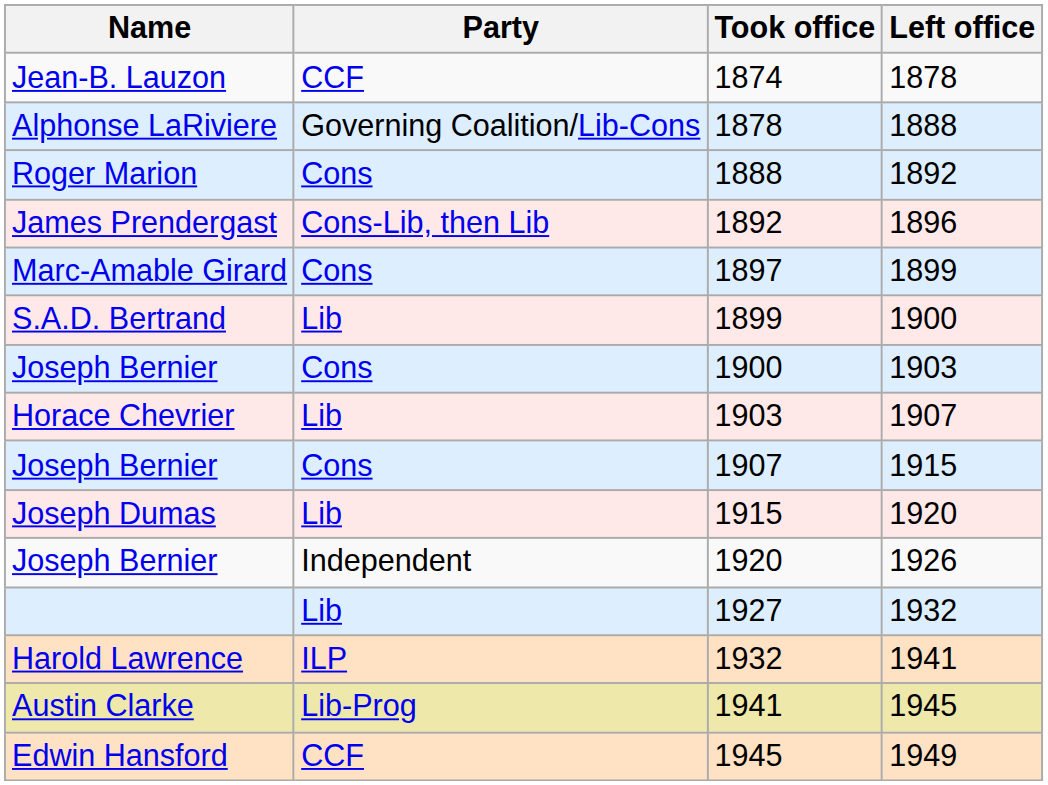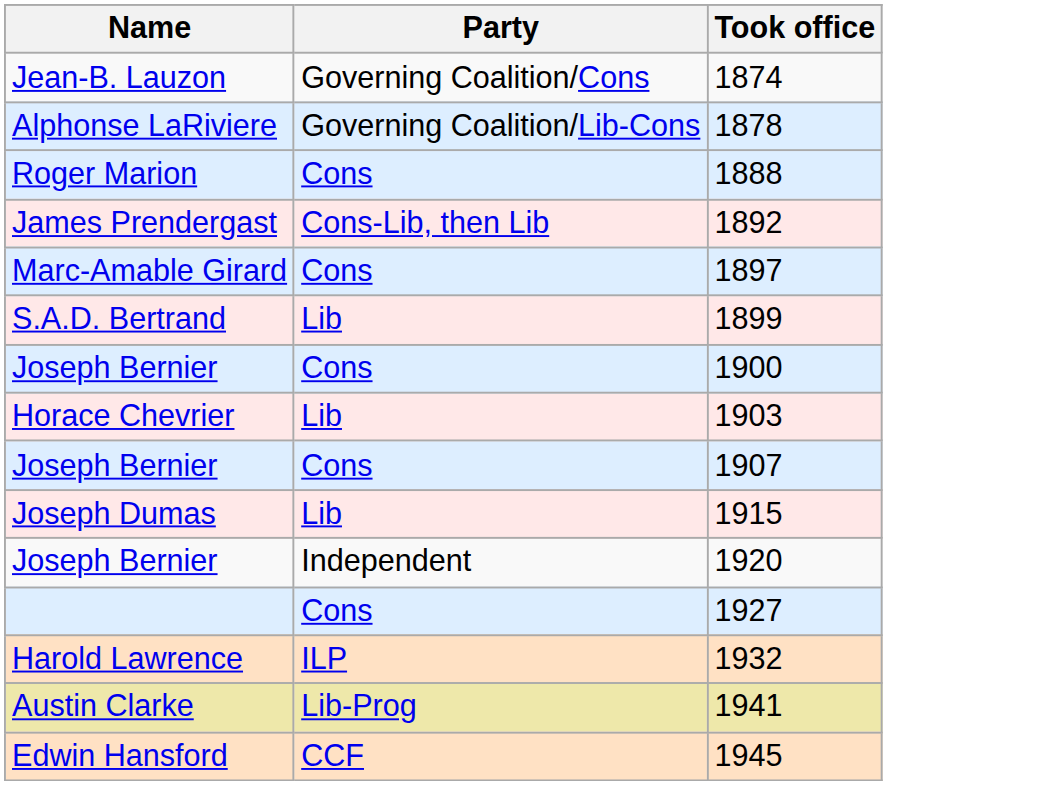 <table class="wikitable">
 <tr>
 <th>Name</th>
 <th>Party</th>
 <th>Took office</th>
-<th>Left office</th>
 </tr>
 <tr>
 <td><a href='#'>Jean-B. Lauzon</a></td>
-<td><a href='#'>CCF</a></td>
+<td>Governing Coalition/<a href='#'>Cons</a></td>
 <td>1874</td>
-<td>1878</td>
 </tr>
 <tr bgcolor=DDEEFF>
 <td><a href='#'>Alphonse LaRiviere</a></td>
 <td>Governing Coalition/<a href='#'>Lib-Cons</a></td>
 <td>1878</td>
-<td>1888</td>
 </tr>
 <tr bgcolor=DDEEFF>
 <td><a href='#'>Roger Marion</a></td>
 <td><a href='#'>Cons</a></td>
 <td>1888</td>
-<td>1892</td>
 </tr>
 <tr bgcolor=#FFE8E8>
 <td><a href='#'>James Prendergast</a></td>
 <td><a href='#'>Cons-Lib, then Lib</a></td>
 <td>1892</td>
-<td>1896</td>
 </tr>
 <tr bgcolor=DDEEFF>
 <td><a href='#'>Marc-Amable Girard</a></td>
 <td><a href='#'>Cons</a></td>
 <td>1897</td>
-<td>1899</td>
 </tr>
 <tr bgcolor=#FFE8E8>
 <td><a href='#'>S.A.D. Bertrand</a></td>
 <td><a href='#'>Lib</a></td>
 <td>1899</td>
-<td>1900</td>
 </tr>
 <tr bgcolor=DDEEFF>
 <td><a href='#'>Joseph Bernier</a></td>
 <td><a href='#'>Cons</a></td>
 <td>1900</td>
-<td>1903</td>
 </tr>
 <tr bgcolor=#FFE8E8>
 <td><a href='#'>Horace Chevrier</a></td>
 <td><a href='#'>Lib</a></td>
 <td>1903</td>
-<td>1907</td>
 </tr>
 <tr bgcolor=DDEEFF>
 <td><a href='#'>Joseph Bernier</a></td>
 <td><a href='#'>Cons</a></td>
 <td>1907</td>
-<td>1915</td>
 </tr>
 <tr bgcolor=#FFE8E8>
 <td><a href='#'>Joseph Dumas</a></td>
 <td><a href='#'>Lib</a></td>
 <td>1915</td>
-<td>1920</td>
 </tr>
 <tr>
 <td><a href='#'>Joseph Bernier</a></td>
 <td>Independent</td>
 <td>1920</td>
-<td>1926</td>
 </tr>
 <tr bgcolor=DDEEFF>
 <td></td>
-<td><a href='#'>Lib</a></td>
+<td><a href='#'>Cons</a></td>
 <td>1927</td>
-<td>1932</td>
 </tr>
 <tr bgcolor=#FFE1C4>
 <td><a href='#'>Harold Lawrence</a></td>
 <td><a href='#'>ILP</a></td>
 <td>1932</td>
-<td>1941</td>
 </tr>
 <tr bgcolor=#eee8aa>
 <td><a href='#'>Austin Clarke</a></td>
 <td><a href='#'>Lib-Prog</a></td>
 <td>1941</td>
-<td>1945</td>
 </tr>
 <tr bgcolor=#FFE1C4>
 <td><a href='#'>Edwin Hansford</a></td>
 <td><a href='#'>CCF</a></td>
 <td>1945</td>
-<td>1949</td>
 </tr>
 </table>
